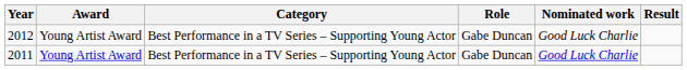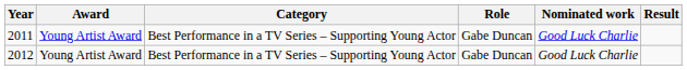 <table class="wikitable">
 <tr>
 <th scope="col">Year</th>
 <th scope="col">Award</th>
 <th scope="col">Category</th>
 <th scope="col">Role</th>
 <th scope="col">Nominated work</th>
 <th scope="col">Result</th>
 </tr>
 <tr>
+<td>2011</td>
+<td><a href='#'>Young Artist Award</a></td>
+<td>Best Performance in a TV Series – Supporting Young Actor</td>
+<td>Gabe Duncan</td>
+<td><em><a href='#'>Good Luck Charlie</a></em></td>
+<td></td>
+</tr>
+<tr>
 <td>2012</td>
 <td>Young Artist Award</td>
 <td>Best Performance in a TV Series – Supporting Young Actor</td>
 <td>Gabe Duncan</td>
 <td><em>Good Luck Charlie</em></td>
 <td></td>
 </tr>
-<tr>
-<td>2011</td>
-<td><a href='#'>Young Artist Award</a></td>
-<td>Best Performance in a TV Series – Supporting Young Actor</td>
-<td>Gabe Duncan</td>
-<td><em><a href='#'>Good Luck Charlie</a></em></td>
-<td></td>
-</tr>
 </table>
